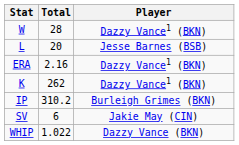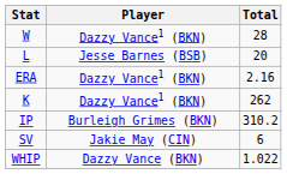 <table class="wikitable" style="text-align:center;">
 <tr>
 <th style="width:15%;">Stat</th>
+<th>Player</th>
 <th style="width:15%;">Total</th>
-<th>Player</th>
 </tr>
 <tr>
 <td><a href='#'>W</a></td>
+<td><a href='#'>Dazzy Vance</a><sup>1</sup> (<a href='#'>BKN</a>)</td>
 <td>28</td>
-<td><a href='#'>Dazzy Vance</a><sup>1</sup> (<a href='#'>BKN</a>)</td>
 </tr>
 <tr>
 <td><a href='#'>L</a></td>
+<td><a href='#'>Jesse Barnes</a> (<a href='#'>BSB</a>)</td>
 <td>20</td>
-<td><a href='#'>Jesse Barnes</a> (<a href='#'>BSB</a>)</td>
 </tr>
 <tr>
 <td><a href='#'>ERA</a></td>
+<td><a href='#'>Dazzy Vance</a><sup>1</sup> (<a href='#'>BKN</a>)</td>
 <td>2.16</td>
-<td><a href='#'>Dazzy Vance</a><sup>1</sup> (<a href='#'>BKN</a>)</td>
 </tr>
 <tr>
 <td><a href='#'>K</a></td>
+<td><a href='#'>Dazzy Vance</a><sup>1</sup> (<a href='#'>BKN</a>)</td>
 <td>262</td>
-<td><a href='#'>Dazzy Vance</a><sup>1</sup> (<a href='#'>BKN</a>)</td>
 </tr>
 <tr>
 <td><a href='#'>IP</a></td>
+<td><a href='#'>Burleigh Grimes</a> (<a href='#'>BKN</a>)</td>
 <td>310.2</td>
-<td><a href='#'>Burleigh Grimes</a> (<a href='#'>BKN</a>)</td>
 </tr>
 <tr>
 <td><a href='#'>SV</a></td>
+<td><a href='#'>Jakie May</a> (<a href='#'>CIN</a>)</td>
 <td>6</td>
-<td><a href='#'>Jakie May</a> (<a href='#'>CIN</a>)</td>
 </tr>
 <tr>
 <td><a href='#'>WHIP</a></td>
+<td><a href='#'>Dazzy Vance</a> (<a href='#'>BKN</a>)</td>
 <td>1.022</td>
-<td><a href='#'>Dazzy Vance</a> (<a href='#'>BKN</a>)</td>
 </tr>
 </table>
